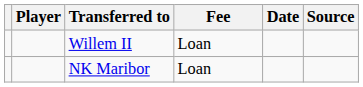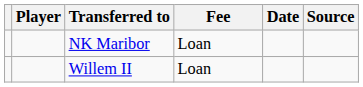 <table class="wikitable plainrowheaders sortable">
 <tr>
 <th></th>
 <th scope="col">Player</th>
 <th>Transferred to</th>
 <th style="width: 80px;">Fee</th>
 <th scope="col">Date</th>
 <th scope="col">Source</th>
 </tr>
 <tr>
 <td align="center"></td>
 <td> </td>
-<td> <a href='#'>Willem II</a></td>
+<td> <a href='#'>NK Maribor</a></td>
 <td>Loan</td>
 <td></td>
 <td></td>
 </tr>
 <tr>
 <td align="center"></td>
 <td> </td>
-<td> <a href='#'>NK Maribor</a></td>
+<td> <a href='#'>Willem II</a></td>
 <td>Loan</td>
 <td></td>
 <td></td>
 </tr>
 </table>
